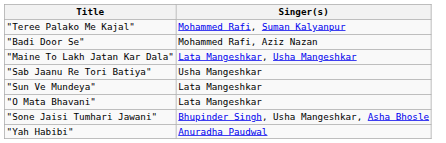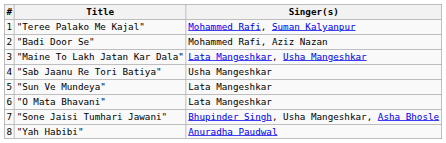 <table class="wikitable" style="font-size:95%;">
 <tr>
+<th>#</th>
 <th>Title</th>
 <th>Singer(s)</th>
 </tr>
 <tr>
+<td>1</td>
 <td>"Teree Palako Me Kajal"</td>
 <td><a href='#'>Mohammed Rafi</a>, <a href='#'>Suman Kalyanpur</a></td>
 </tr>
 <tr>
+<td>2</td>
 <td>"Badi Door Se"</td>
 <td>Mohammed Rafi, Aziz Nazan</td>
 </tr>
 <tr>
+<td>3</td>
 <td>"Maine To Lakh Jatan Kar Dala"</td>
 <td><a href='#'>Lata Mangeshkar</a>, <a href='#'>Usha Mangeshkar</a></td>
 </tr>
 <tr>
+<td>4</td>
 <td>"Sab Jaanu Re Tori Batiya"</td>
 <td>Usha Mangeshkar</td>
 </tr>
 <tr>
+<td>5</td>
 <td>"Sun Ve Mundeya"</td>
 <td>Lata Mangeshkar</td>
 </tr>
 <tr>
+<td>6</td>
 <td>"O Mata Bhavani"</td>
 <td>Lata Mangeshkar</td>
 </tr>
 <tr>
+<td>7</td>
 <td>"Sone Jaisi Tumhari Jawani"</td>
 <td><a href='#'>Bhupinder Singh</a>, Usha Mangeshkar, <a href='#'>Asha Bhosle</a></td>
 </tr>
 <tr>
+<td>8</td>
 <td>"Yah Habibi"</td>
 <td><a href='#'>Anuradha Paudwal</a></td>
 </tr>
 </table>
